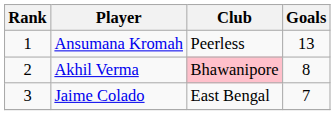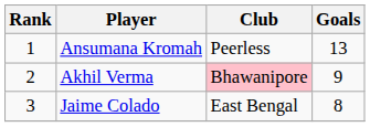 <table class="wikitable" style="text-align:center">
 <tr>
 <th>Rank</th>
 <th>Player</th>
 <th>Club</th>
 <th>Goals</th>
 </tr>
 <tr>
 <td>1</td>
 <td align="left"> <a href='#'>Ansumana Kromah</a></td>
 <td align="left">Peerless</td>
 <td>13</td>
 </tr>
 <tr>
 <td>2</td>
 <td align="left"> <a href='#'>Akhil Verma</a></td>
 <td align="left" style="background: pink;">Bhawanipore</td>
-<td>8</td>
+<td>9</td>
 </tr>
 <tr>
 <td>3</td>
 <td align="left"> <a href='#'>Jaime Colado</a></td>
 <td align="left">East Bengal</td>
-<td>7</td>
+<td>8</td>
 </tr>
 <tr>
 </tr>
 </table>
